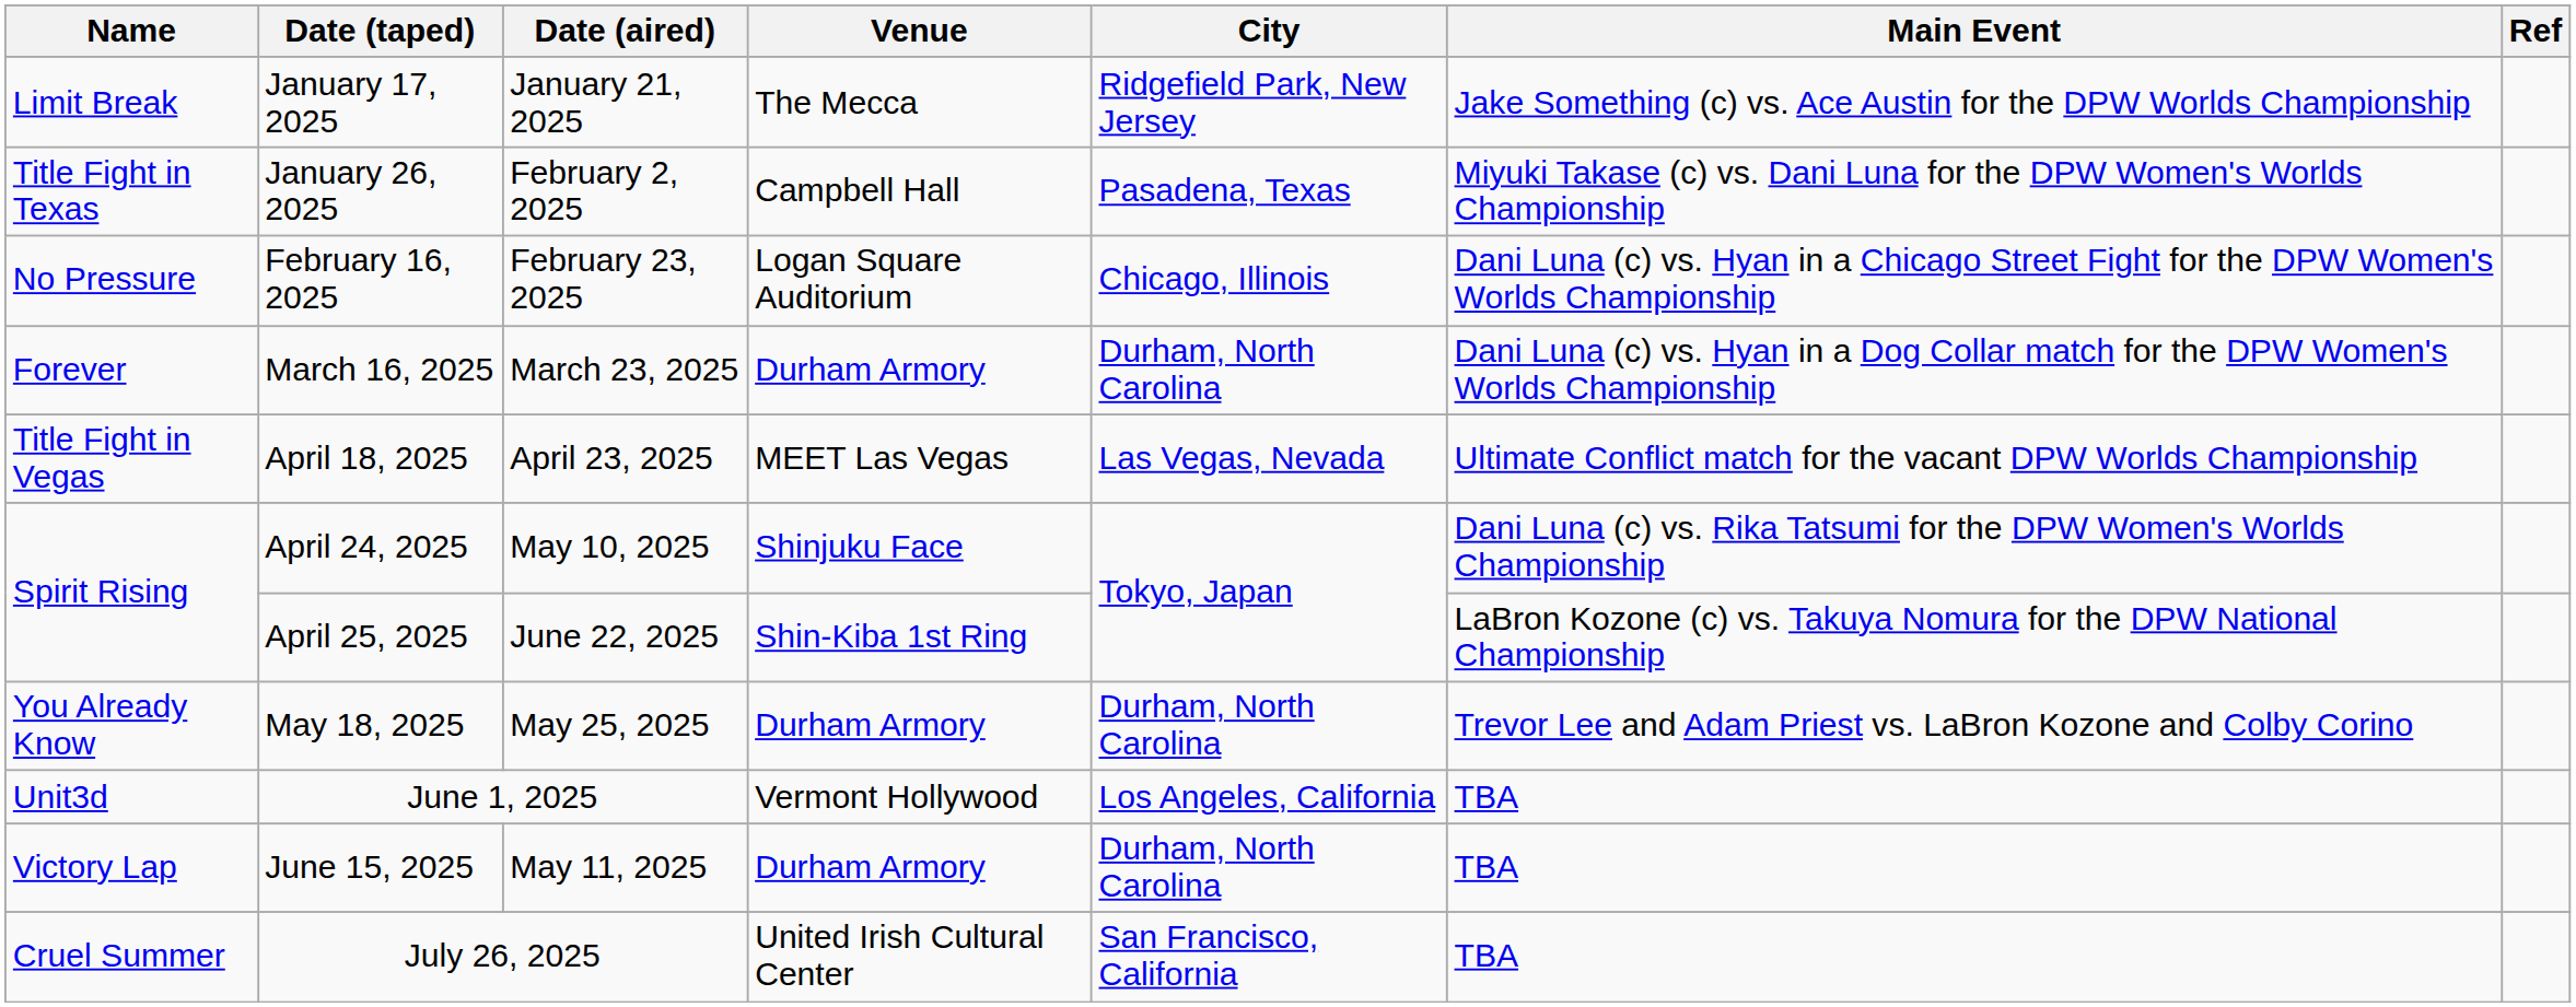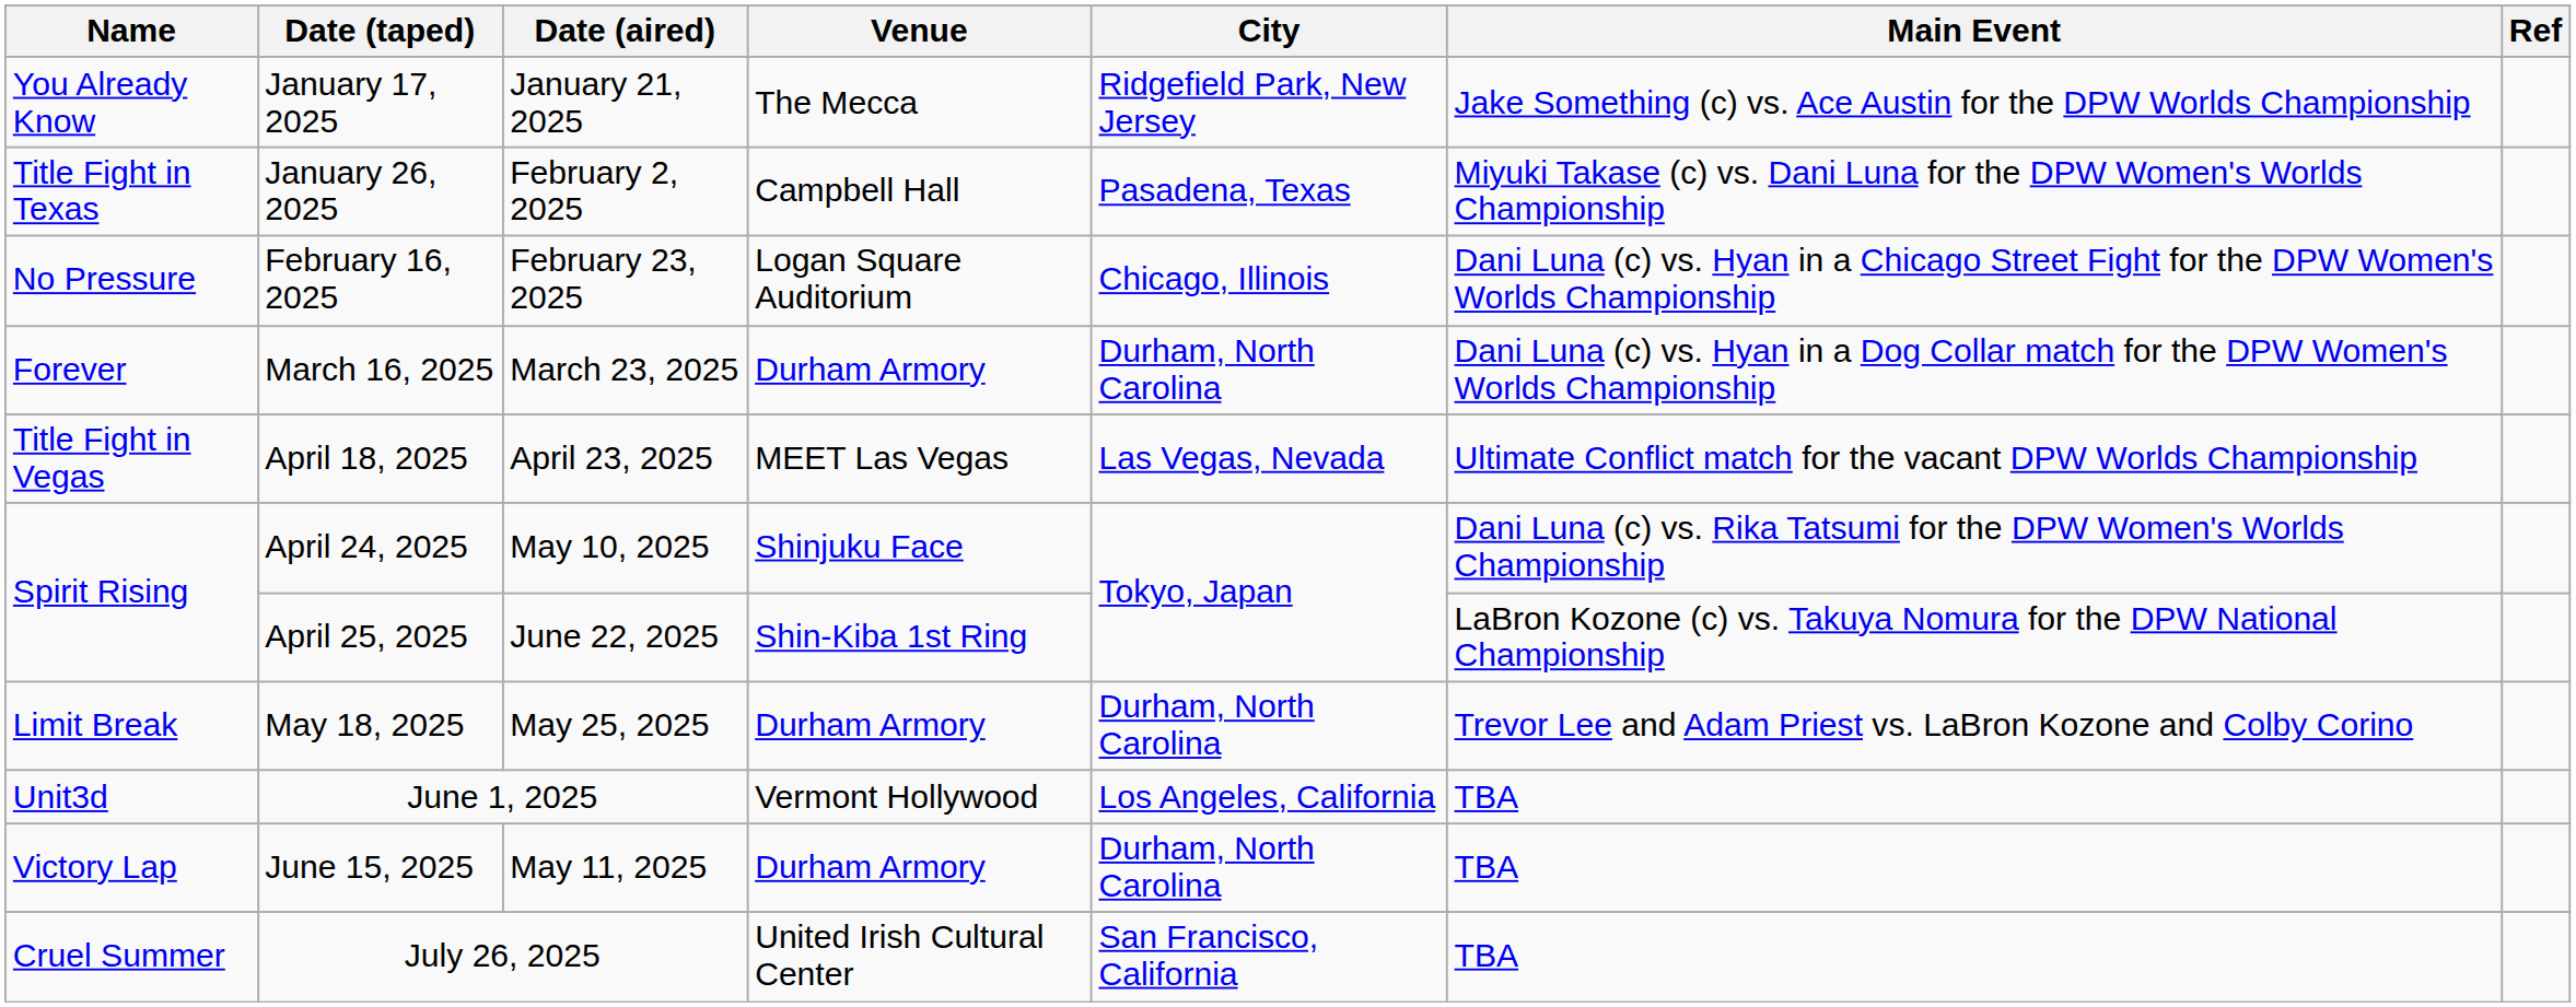 <table class="wikitable">
 <tr>
 <th>Name</th>
 <th>Date (taped)</th>
 <th>Date (aired)</th>
 <th>Venue</th>
 <th>City</th>
 <th>Main Event</th>
 <th>Ref</th>
 </tr>
 <tr>
-<td><a href='#'>Limit Break</a></td>
+<td><a href='#'>You Already Know</a></td>
 <td>January 17, 2025</td>
 <td>January 21, 2025</td>
 <td>The Mecca</td>
 <td><a href='#'>Ridgefield Park, New Jersey</a></td>
 <td><a href='#'>Jake Something</a> (c) vs. <a href='#'>Ace Austin</a> for the <a href='#'>DPW Worlds Championship</a></td>
 <td></td>
 </tr>
 <tr>
 <td><a href='#'>Title Fight in Texas</a></td>
 <td>January 26, 2025</td>
 <td>February 2, 2025</td>
 <td>Campbell Hall</td>
 <td><a href='#'>Pasadena, Texas</a></td>
 <td><a href='#'>Miyuki Takase</a> (c) vs. <a href='#'>Dani Luna</a> for the <a href='#'>DPW Women's Worlds Championship</a></td>
 <td></td>
 </tr>
 <tr>
 <td><a href='#'>No Pressure</a></td>
 <td>February 16, 2025</td>
 <td>February 23, 2025</td>
 <td>Logan Square Auditorium</td>
 <td><a href='#'>Chicago, Illinois</a></td>
 <td><a href='#'>Dani Luna</a> (c) vs. <a href='#'>Hyan</a> in a <a href='#'>Chicago Street Fight</a> for the <a href='#'>DPW Women's Worlds Championship</a></td>
 <td></td>
 </tr>
 <tr>
 <td><a href='#'>Forever</a></td>
 <td>March 16, 2025</td>
 <td>March 23, 2025</td>
 <td><a href='#'>Durham Armory</a></td>
 <td><a href='#'>Durham, North Carolina</a></td>
 <td><a href='#'>Dani Luna</a> (c) vs. <a href='#'>Hyan</a> in a <a href='#'>Dog Collar match</a> for the <a href='#'>DPW Women's Worlds Championship</a></td>
 <td></td>
 </tr>
 <tr>
 <td><a href='#'>Title Fight in Vegas</a></td>
 <td>April 18, 2025</td>
 <td>April 23, 2025</td>
 <td>MEET Las Vegas</td>
 <td><a href='#'>Las Vegas, Nevada</a></td>
 <td><a href='#'>Ultimate Conflict match</a> for the vacant <a href='#'>DPW Worlds Championship</a></td>
 <td></td>
 </tr>
 <tr>
 <td rowspan="2"><a href='#'>Spirit Rising</a></td>
 <td>April 24, 2025</td>
 <td>May 10, 2025</td>
 <td><a href='#'>Shinjuku Face</a></td>
 <td rowspan="2"><a href='#'>Tokyo, Japan</a></td>
 <td><a href='#'>Dani Luna</a> (c) vs. <a href='#'>Rika Tatsumi</a> for the <a href='#'>DPW Women's Worlds Championship</a></td>
 <td></td>
 </tr>
 <tr>
 <td>April 25, 2025</td>
 <td>June 22, 2025</td>
 <td><a href='#'>Shin-Kiba 1st Ring</a></td>
 <td>LaBron Kozone (c) vs. <a href='#'>Takuya Nomura</a> for the <a href='#'>DPW National Championship</a></td>
 <td></td>
 </tr>
 <tr>
-<td><a href='#'>You Already Know</a></td>
+<td><a href='#'>Limit Break</a></td>
 <td>May 18, 2025</td>
 <td>May 25, 2025</td>
 <td><a href='#'>Durham Armory</a></td>
 <td><a href='#'>Durham, North Carolina</a></td>
 <td><a href='#'>Trevor Lee</a> and <a href='#'>Adam Priest</a> vs. LaBron Kozone and <a href='#'>Colby Corino</a></td>
 <td></td>
 </tr>
 <tr>
 <td><a href='#'>Unit3d</a></td>
 <td colspan="2" align="center">June 1, 2025</td>
 <td>Vermont Hollywood</td>
 <td><a href='#'>Los Angeles, California</a></td>
 <td><a href='#'>TBA</a></td>
 <td></td>
 </tr>
 <tr>
 <td><a href='#'>Victory Lap</a></td>
 <td>June 15, 2025</td>
 <td>May 11, 2025</td>
 <td><a href='#'>Durham Armory</a></td>
 <td><a href='#'>Durham, North Carolina</a></td>
 <td><a href='#'>TBA</a></td>
 <td></td>
 </tr>
 <tr>
 <td><a href='#'>Cruel Summer</a></td>
 <td colspan="2" align="center">July 26, 2025</td>
 <td>United Irish Cultural Center</td>
 <td><a href='#'>San Francisco, California</a></td>
 <td><a href='#'>TBA</a></td>
 <td></td>
 </tr>
 <tr>
 </tr>
 </table>
